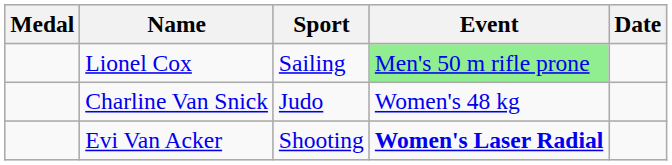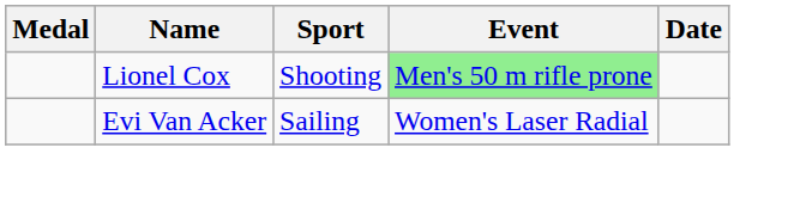 <table class="wikitable sortable" style="font-size: 95%;">
 <tr>
 <th>Medal</th>
 <th>Name</th>
 <th>Sport</th>
 <th>Event</th>
 <th>Date</th>
 </tr>
 <tr>
 <td></td>
 <td><a href='#'>Lionel Cox</a></td>
-<td><a href='#'>Sailing</a></td>
+<td><a href='#'>Shooting</a></td>
 <td style="background: lightgreen;"><a href='#'>Men's 50 m rifle prone</a></td>
 <td></td>
 </tr>
 <tr>
 <td></td>
-<td><a href='#'>Charline Van Snick</a></td>
-<td><a href='#'>Judo</a></td>
-<td><a href='#'>Women's 48 kg</a></td>
-<td></td>
-</tr>
-<tr>
-<td></td>
 <td><a href='#'>Evi Van Acker</a></td>
-<td><a href='#'>Shooting</a></td>
-<td><strong><a href='#'>Women's Laser Radial</a></strong></td>
+<td><a href='#'>Sailing</a></td>
+<td><a href='#'>Women's Laser Radial</a></td>
 <td></td>
 </tr>
 </table>
